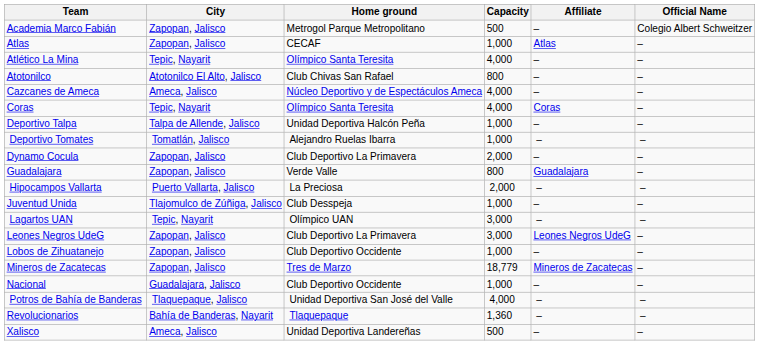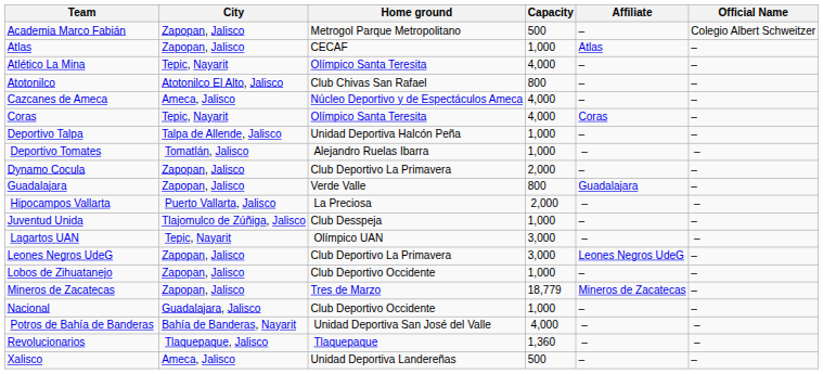 <table class="wikitable sortable">
 <tr>
 <th>Team</th>
 <th>City</th>
 <th>Home ground</th>
 <th>Capacity</th>
 <th>Affiliate</th>
 <th>Official Name</th>
 </tr>
 <tr>
 <td><a href='#'>Academia Marco Fabián</a></td>
 <td><a href='#'>Zapopan</a>, <a href='#'>Jalisco</a></td>
 <td>Metrogol Parque Metropolitano</td>
 <td>500</td>
 <td>–</td>
 <td>Colegio Albert Schweitzer</td>
 </tr>
 <tr>
 <td><a href='#'>Atlas</a></td>
 <td><a href='#'>Zapopan</a>, <a href='#'>Jalisco</a></td>
 <td>CECAF</td>
 <td>1,000</td>
 <td><a href='#'>Atlas</a></td>
 <td>–</td>
 </tr>
 <tr>
 <td><a href='#'>Atlético La Mina</a></td>
 <td><a href='#'>Tepic</a>, <a href='#'>Nayarit</a></td>
 <td><a href='#'>Olímpico Santa Teresita</a></td>
 <td>4,000</td>
 <td>–</td>
 <td>–</td>
 </tr>
 <tr>
 <td><a href='#'>Atotonilco</a></td>
 <td><a href='#'>Atotonilco El Alto</a>, <a href='#'>Jalisco</a></td>
 <td>Club Chivas San Rafael</td>
 <td>800</td>
 <td>–</td>
 <td>–</td>
 </tr>
 <tr>
 <td><a href='#'>Cazcanes de Ameca</a></td>
 <td><a href='#'>Ameca</a>, <a href='#'>Jalisco</a></td>
 <td><a href='#'>Núcleo Deportivo y de Espectáculos Ameca</a></td>
 <td>4,000</td>
 <td>–</td>
 <td>–</td>
 </tr>
 <tr>
 <td><a href='#'>Coras</a></td>
 <td><a href='#'>Tepic</a>, <a href='#'>Nayarit</a></td>
 <td><a href='#'>Olímpico Santa Teresita</a></td>
 <td>4,000</td>
 <td><a href='#'>Coras</a></td>
 <td>–</td>
 </tr>
 <tr>
 <td><a href='#'>Deportivo Talpa</a></td>
 <td><a href='#'>Talpa de Allende</a>, <a href='#'>Jalisco</a></td>
 <td>Unidad Deportiva Halcón Peña</td>
 <td>1,000</td>
 <td>–</td>
 <td>–</td>
 </tr>
 <tr>
 <td> <a href='#'>Deportivo Tomates</a> </td>
 <td> <a href='#'>Tomatlán</a>, <a href='#'>Jalisco</a> </td>
 <td> Alejandro Ruelas Ibarra</td>
 <td>1,000</td>
 <td> – </td>
 <td> –</td>
 </tr>
 <tr>
 <td><a href='#'>Dynamo Cocula</a></td>
 <td><a href='#'>Zapopan</a>, <a href='#'>Jalisco</a></td>
 <td>Club Deportivo La Primavera</td>
 <td>2,000</td>
 <td>–</td>
 <td>–</td>
 </tr>
 <tr>
 <td><a href='#'>Guadalajara</a></td>
 <td><a href='#'>Zapopan</a>, <a href='#'>Jalisco</a></td>
 <td>Verde Valle</td>
 <td>800</td>
 <td><a href='#'>Guadalajara</a></td>
 <td>–</td>
 </tr>
 <tr>
 <td> <a href='#'>Hipocampos Vallarta</a></td>
 <td> <a href='#'>Puerto Vallarta</a>, <a href='#'>Jalisco</a></td>
 <td> La Preciosa</td>
 <td> 2,000</td>
 <td> –</td>
 <td> –</td>
 </tr>
 <tr>
 <td><a href='#'>Juventud Unida</a></td>
 <td><a href='#'>Tlajomulco de Zúñiga</a>, <a href='#'>Jalisco</a></td>
 <td>Club Desspeja</td>
 <td>1,000</td>
 <td>–</td>
 <td>–</td>
 </tr>
 <tr>
 <td> <a href='#'>Lagartos UAN</a> </td>
 <td> <a href='#'>Tepic</a>, <a href='#'>Nayarit</a> </td>
 <td> Olímpico UAN</td>
 <td>3,000 </td>
 <td> – </td>
 <td> –</td>
 </tr>
 <tr>
 <td><a href='#'>Leones Negros UdeG</a></td>
 <td><a href='#'>Zapopan</a>, <a href='#'>Jalisco</a></td>
 <td>Club Deportivo La Primavera</td>
 <td>3,000</td>
 <td><a href='#'>Leones Negros UdeG</a></td>
 <td>–</td>
 </tr>
 <tr>
 <td><a href='#'>Lobos de Zihuatanejo</a></td>
 <td><a href='#'>Zapopan</a>, <a href='#'>Jalisco</a></td>
 <td>Club Deportivo Occidente</td>
 <td>1,000</td>
 <td>–</td>
 <td>–</td>
 </tr>
 <tr>
 <td><a href='#'>Mineros de Zacatecas</a></td>
 <td><a href='#'>Zapopan</a>, <a href='#'>Jalisco</a></td>
 <td><a href='#'>Tres de Marzo</a></td>
 <td>18,779</td>
 <td><a href='#'>Mineros de Zacatecas</a></td>
 <td>–</td>
 </tr>
 <tr>
 <td><a href='#'>Nacional</a></td>
 <td><a href='#'>Guadalajara</a>, <a href='#'>Jalisco</a></td>
 <td>Club Deportivo Occidente</td>
 <td>1,000</td>
 <td>–</td>
 <td>–</td>
 </tr>
 <tr>
 <td> <a href='#'>Potros de Bahía de Banderas</a> </td>
-<td> <a href='#'>Tlaquepaque</a>, <a href='#'>Jalisco</a> </td>
+<td><a href='#'>Bahía de Banderas</a>, <a href='#'>Nayarit</a> </td>
 <td> Unidad Deportiva San José del Valle </td>
 <td> 4,000</td>
 <td> – </td>
 <td> –</td>
 </tr>
 <tr>
 <td><a href='#'>Revolucionarios</a> </td>
-<td><a href='#'>Bahía de Banderas</a>, <a href='#'>Nayarit</a> </td>
+<td> <a href='#'>Tlaquepaque</a>, <a href='#'>Jalisco</a> </td>
 <td> <a href='#'>Tlaquepaque</a> </td>
 <td>1,360 </td>
 <td> – </td>
 <td> –</td>
 </tr>
 <tr>
 <td><a href='#'>Xalisco</a></td>
 <td><a href='#'>Ameca</a>, <a href='#'>Jalisco</a></td>
 <td>Unidad Deportiva Landereñas</td>
 <td>500</td>
 <td>–</td>
 <td>–</td>
 </tr>
 </table>
